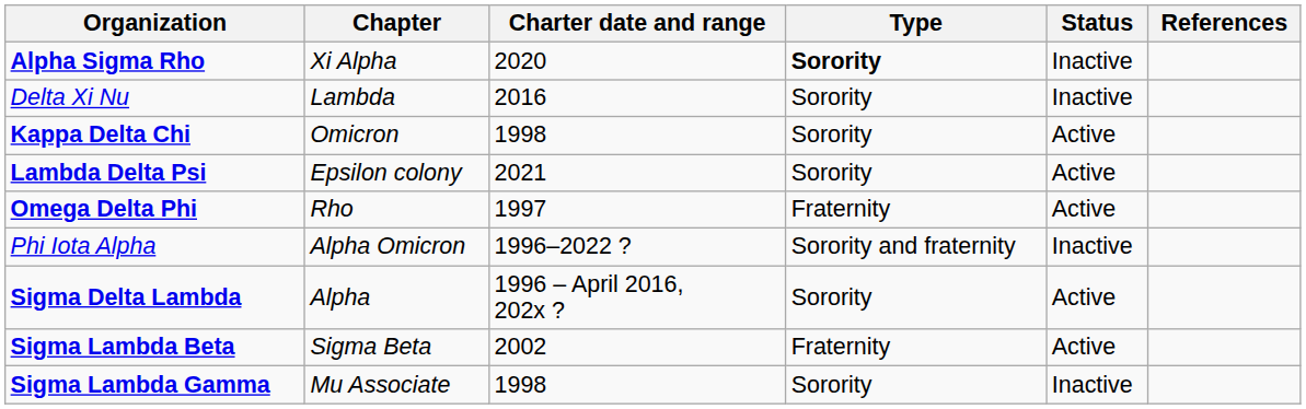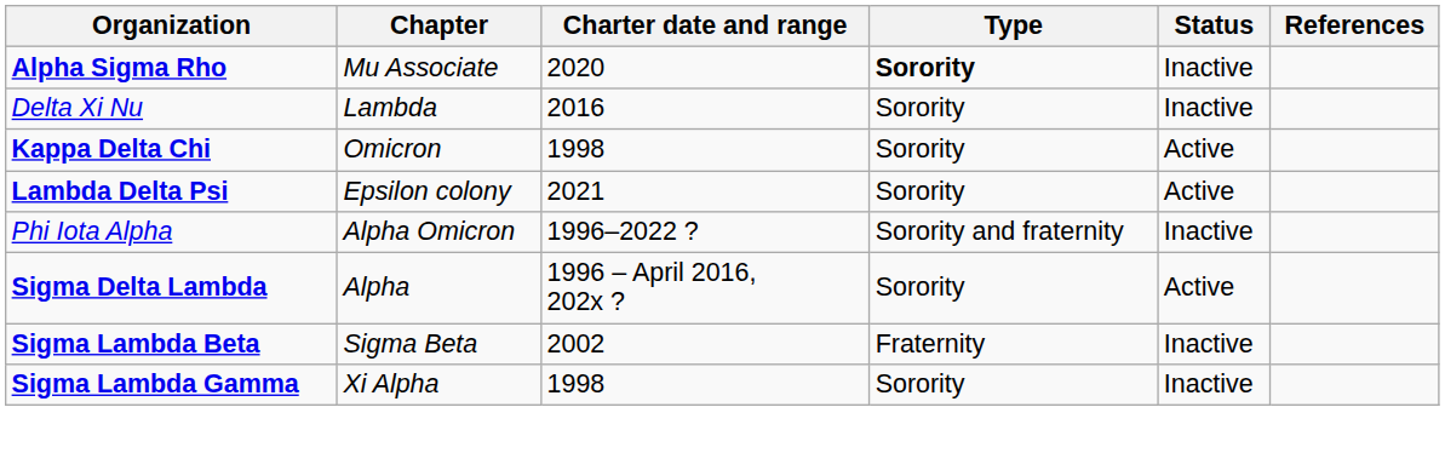 <table class="wikitable" style="width:100%;">
 <tr>
 <th>Organization</th>
 <th>Chapter</th>
 <th>Charter date and range</th>
 <th>Type</th>
 <th>Status</th>
 <th>References</th>
 </tr>
 <tr>
 <td><strong><a href='#'>Alpha Sigma Rho</a></strong></td>
-<td><em>Xi Alpha</em></td>
+<td><em>Mu Associate</em></td>
 <td>2020</td>
 <td><strong>Sorority</strong></td>
 <td>Inactive</td>
 <td></td>
 </tr>
 <tr>
 <td><em><a href='#'>Delta Xi Nu</a></em></td>
 <td><em>Lambda</em></td>
 <td>2016</td>
 <td>Sorority</td>
 <td>Inactive</td>
 <td></td>
 </tr>
 <tr>
 <td><strong><a href='#'>Kappa Delta Chi</a></strong></td>
 <td><em>Omicron</em></td>
 <td>1998</td>
 <td>Sorority</td>
 <td>Active</td>
 <td></td>
 </tr>
 <tr>
 <td><strong><a href='#'>Lambda Delta Psi</a></strong></td>
 <td><em>Epsilon colony</em></td>
 <td>2021</td>
 <td>Sorority</td>
 <td>Active</td>
 <td></td>
 </tr>
 <tr>
-<td><strong><a href='#'>Omega Delta Phi</a></strong></td>
-<td><em>Rho</em></td>
-<td>1997</td>
-<td>Fraternity</td>
-<td>Active</td>
-<td></td>
-</tr>
-<tr>
 <td><em><a href='#'>Phi Iota Alpha</a></em></td>
 <td><em>Alpha Omicron</em></td>
 <td>1996–2022 ?</td>
 <td>Sorority and fraternity</td>
 <td>Inactive</td>
 <td></td>
 </tr>
 <tr>
 <td><strong><a href='#'>Sigma Delta Lambda</a></strong></td>
 <td><em>Alpha</em></td>
 <td>1996 – April 2016,<br>202x ?</td>
 <td>Sorority</td>
 <td>Active</td>
 <td></td>
 </tr>
 <tr>
 <td><strong><a href='#'>Sigma Lambda Beta</a></strong></td>
 <td><em>Sigma Beta</em></td>
 <td>2002</td>
 <td>Fraternity</td>
-<td>Active</td>
+<td>Inactive</td>
 <td></td>
 </tr>
 <tr>
 <td><strong><a href='#'>Sigma Lambda Gamma</a></strong></td>
-<td><em>Mu Associate</em></td>
+<td><em>Xi Alpha</em></td>
 <td>1998</td>
 <td>Sorority</td>
 <td>Inactive</td>
 <td></td>
 </tr>
 </table>
